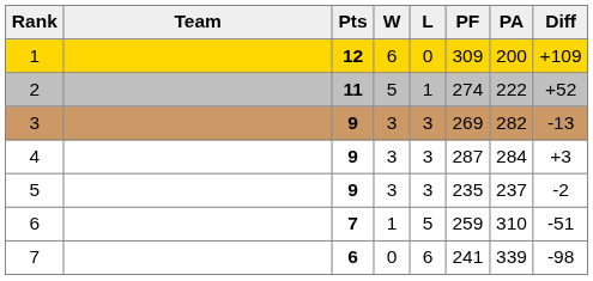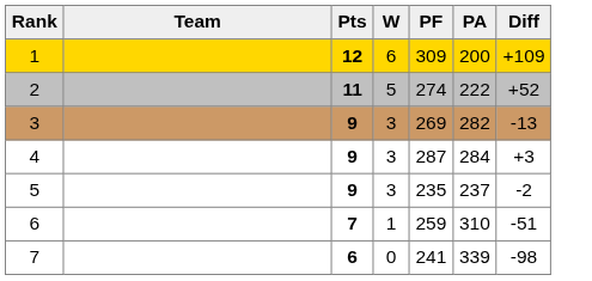 <table style=border-collapse:collapse border=1 cellspacing=0 cellpadding=5>
 <tr align=center bgcolor=#efefef>
 <th width=20>Rank</th>
 <th width=220>Team</th>
 <th width=20>Pts</th>
 <th width=20>W</th>
-<th width=20>L</th>
 <th width=20>PF</th>
 <th width=20>PA</th>
 <th width=20>Diff</th>
 </tr>
 <tr align=center bgcolor=gold>
 <td>1</td>
 <td align=left></td>
 <td><strong>12</strong></td>
 <td>6</td>
-<td>0</td>
 <td>309</td>
 <td>200</td>
 <td>+109</td>
 </tr>
 <tr align=center bgcolor=silver>
 <td>2</td>
 <td align=left></td>
 <td><strong>11</strong></td>
 <td>5</td>
-<td>1</td>
 <td>274</td>
 <td>222</td>
 <td>+52</td>
 </tr>
 <tr align=center bgcolor=cc9966>
 <td>3</td>
 <td align=left></td>
 <td><strong>9</strong></td>
-<td>3</td>
 <td>3</td>
 <td>269</td>
 <td>282</td>
 <td>-13</td>
 </tr>
 <tr align=center>
 <td>4</td>
 <td align=left></td>
 <td><strong>9</strong></td>
 <td>3</td>
-<td>3</td>
 <td>287</td>
 <td>284</td>
 <td>+3</td>
 </tr>
 <tr align=center>
 <td>5</td>
 <td align=left></td>
 <td><strong>9</strong></td>
-<td>3</td>
 <td>3</td>
 <td>235</td>
 <td>237</td>
 <td>-2</td>
 </tr>
 <tr align=center>
 <td>6</td>
 <td align=left></td>
 <td><strong>7</strong></td>
 <td>1</td>
-<td>5</td>
 <td>259</td>
 <td>310</td>
 <td>-51</td>
 </tr>
 <tr align=center>
 <td>7</td>
 <td align=left></td>
 <td><strong>6</strong></td>
 <td>0</td>
-<td>6</td>
 <td>241</td>
 <td>339</td>
 <td>-98</td>
 </tr>
 </table>
